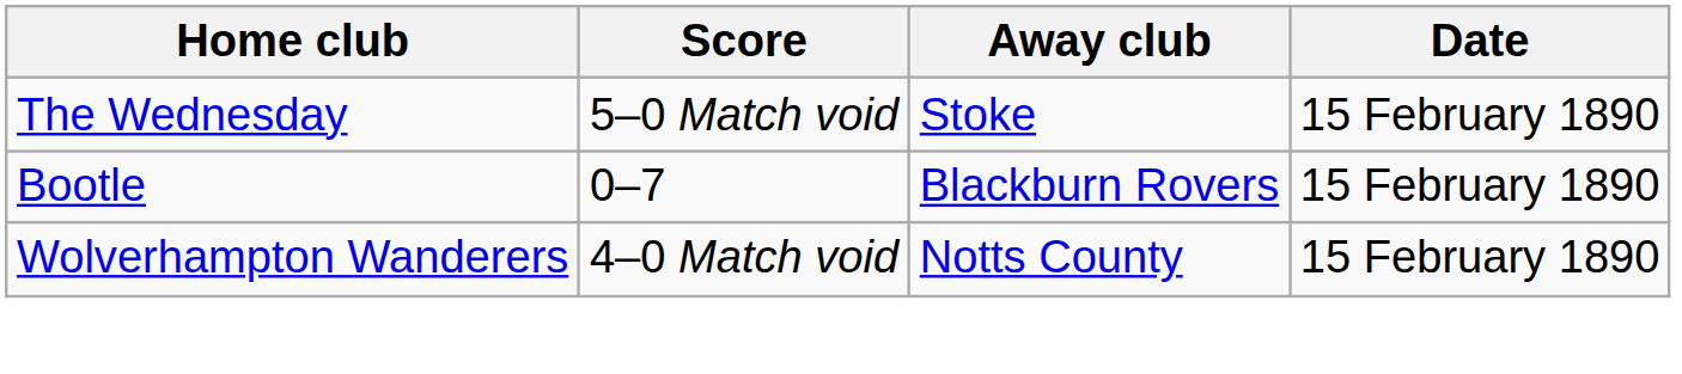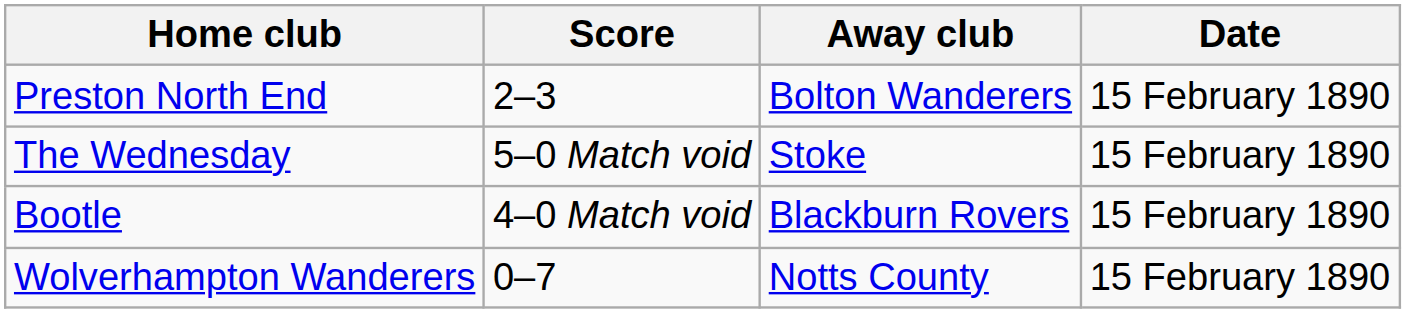 <table class="wikitable">
 <tr>
 <th>Home club</th>
 <th>Score</th>
 <th>Away club</th>
 <th>Date</th>
+</tr>
+<tr>
+<td><a href='#'>Preston North End</a></td>
+<td>2–3</td>
+<td><a href='#'>Bolton Wanderers</a></td>
+<td>15 February 1890</td>
 </tr>
 <tr>
 <td><a href='#'>The Wednesday</a></td>
 <td>5–0 <em>Match void</em></td>
 <td><a href='#'>Stoke</a></td>
 <td>15 February 1890</td>
 </tr>
 <tr>
 <td><a href='#'>Bootle</a></td>
-<td>0–7</td>
+<td>4–0 <em>Match void</em></td>
 <td><a href='#'>Blackburn Rovers</a></td>
 <td>15 February 1890</td>
 </tr>
 <tr>
 <td><a href='#'>Wolverhampton Wanderers</a></td>
-<td>4–0 <em>Match void</em></td>
+<td>0–7</td>
 <td><a href='#'>Notts County</a></td>
 <td>15 February 1890</td>
 </tr>
 </table>
